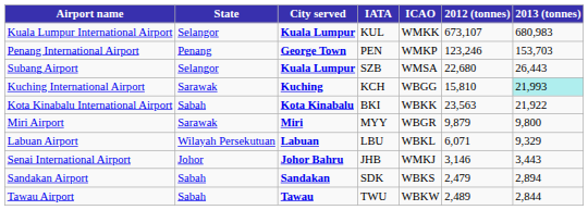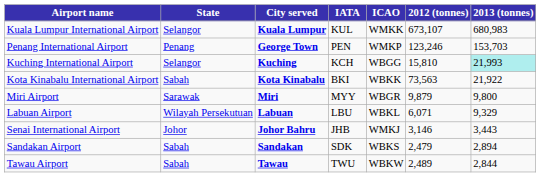 <table class="sortable wikitable">
 <tr>
 <th style="background:#3830AE;color: white">Airport name</th>
 <th style="background:#3830AE;color: white">State</th>
 <th style="background:#3830AE;color: white">City served</th>
 <th style="background:#3830AE;color: white" width=50px>IATA</th>
 <th style="background:#3830AE;color: white" width=50px>ICAO</th>
 <th style="background:#3830AE;color: white">2012 (tonnes)</th>
 <th style="background:#3830AE;color: white">2013 (tonnes)</th>
 </tr>
 <tr>
 <td><a href='#'>Kuala Lumpur International Airport</a></td>
 <td><a href='#'>Selangor</a></td>
 <td><strong><a href='#'>Kuala Lumpur</a></strong></td>
 <td>KUL</td>
 <td>WMKK</td>
 <td>673,107</td>
 <td>680,983</td>
 </tr>
 <tr>
 <td><a href='#'>Penang International Airport</a></td>
 <td><a href='#'>Penang</a></td>
 <td><strong><a href='#'>George Town</a></strong></td>
 <td>PEN</td>
 <td>WMKP</td>
 <td>123,246</td>
 <td>153,703</td>
 </tr>
 <tr>
-<td><a href='#'>Subang Airport</a></td>
+<td><a href='#'>Kuching International Airport</a></td>
 <td><a href='#'>Selangor</a></td>
-<td><strong><a href='#'>Kuala Lumpur</a></strong></td>
-<td>SZB</td>
-<td>WMSA</td>
-<td>22,680</td>
-<td>26,443</td>
-</tr>
-<tr>
-<td><a href='#'>Kuching International Airport</a></td>
-<td><a href='#'>Sarawak</a></td>
 <td><strong><a href='#'>Kuching</a></strong></td>
 <td>KCH</td>
 <td>WBGG</td>
 <td>15,810</td>
 <td style="background: paleturquoise;">21,993</td>
 </tr>
 <tr>
 <td><a href='#'>Kota Kinabalu International Airport</a></td>
 <td><a href='#'>Sabah</a></td>
 <td><strong><a href='#'>Kota Kinabalu</a></strong></td>
 <td>BKI</td>
 <td>WBKK</td>
-<td>23,563</td>
+<td>73,563</td>
 <td>21,922</td>
 </tr>
 <tr>
 <td><a href='#'>Miri Airport</a></td>
 <td><a href='#'>Sarawak</a></td>
 <td><strong><a href='#'>Miri</a></strong></td>
 <td>MYY</td>
 <td>WBGR</td>
 <td>9,879</td>
 <td>9,800</td>
 </tr>
 <tr>
 <td><a href='#'>Labuan Airport</a></td>
 <td><a href='#'>Wilayah Persekutuan</a></td>
 <td><strong><a href='#'>Labuan</a></strong></td>
 <td>LBU</td>
 <td>WBKL</td>
 <td>6,071</td>
 <td>9,329</td>
 </tr>
 <tr>
 <td><a href='#'>Senai International Airport</a></td>
 <td><a href='#'>Johor</a></td>
 <td><strong><a href='#'>Johor Bahru</a></strong></td>
 <td>JHB</td>
 <td>WMKJ</td>
 <td>3,146</td>
 <td>3,443</td>
 </tr>
 <tr>
 <td><a href='#'>Sandakan Airport</a></td>
 <td><a href='#'>Sabah</a></td>
 <td><strong><a href='#'>Sandakan</a></strong></td>
 <td>SDK</td>
 <td>WBKS</td>
 <td>2,479</td>
 <td>2,894</td>
 </tr>
 <tr>
 <td><a href='#'>Tawau Airport</a></td>
 <td><a href='#'>Sabah</a></td>
 <td><strong><a href='#'>Tawau</a></strong></td>
 <td>TWU</td>
 <td>WBKW</td>
 <td>2,489</td>
 <td>2,844</td>
 </tr>
 </table>
